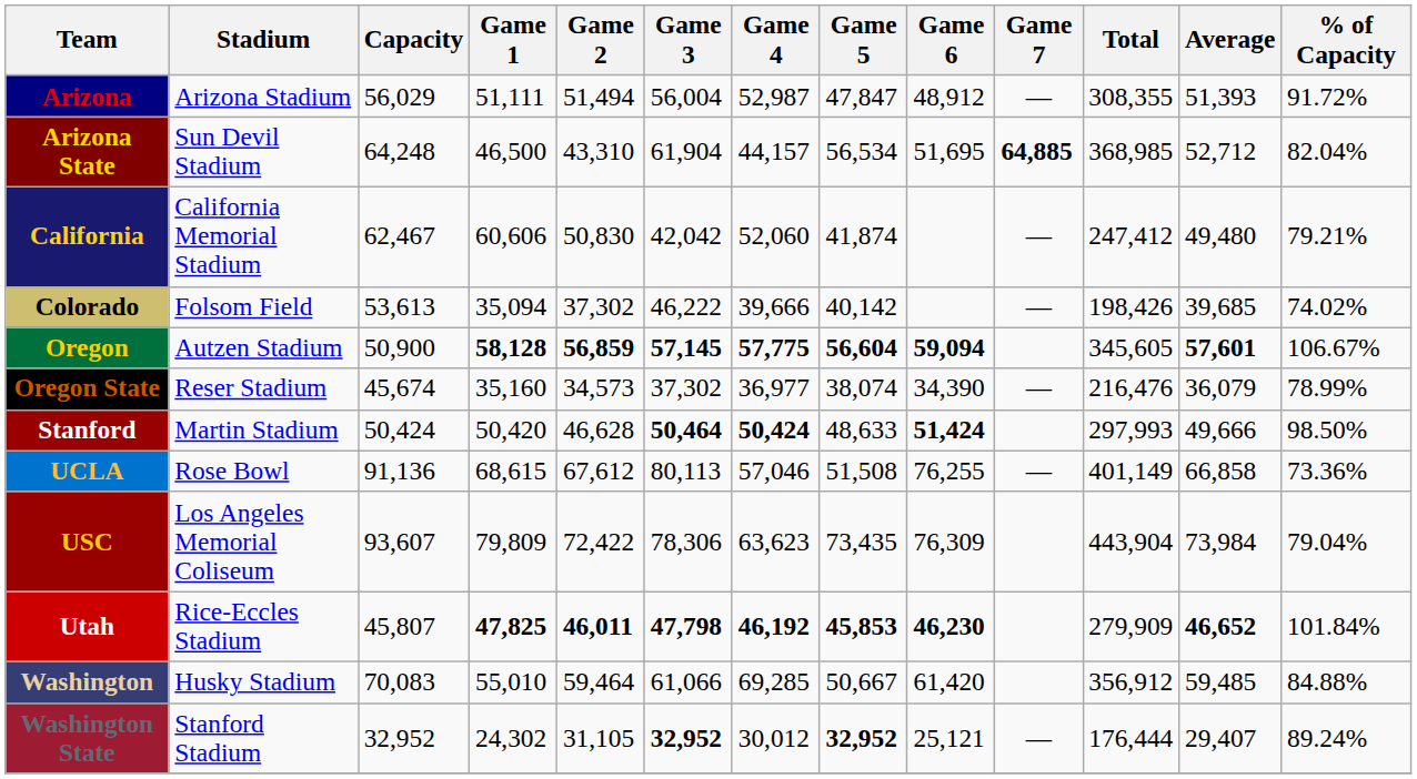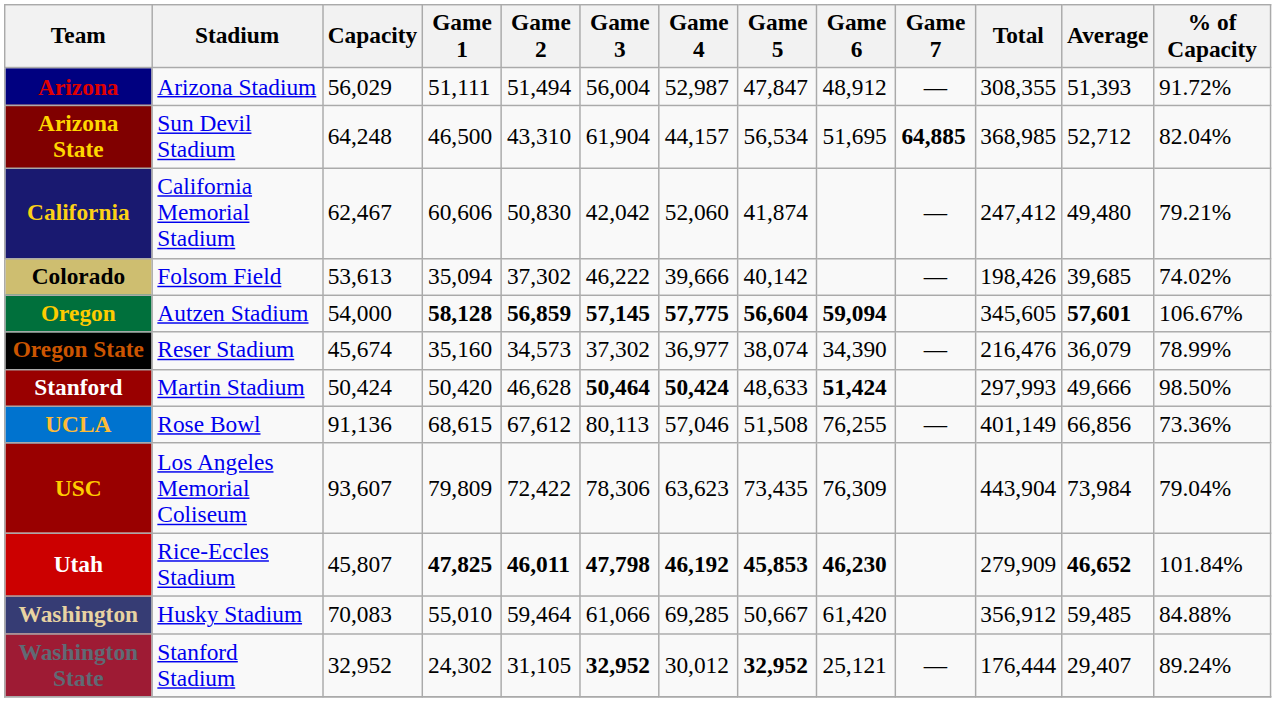 <table class="wikitable">
 <tr>
 <th>Team</th>
 <th>Stadium</th>
 <th>Capacity</th>
 <th>Game 1</th>
 <th>Game 2</th>
 <th>Game 3</th>
 <th>Game 4</th>
 <th>Game 5</th>
 <th>Game 6</th>
 <th>Game 7</th>
 <th>Total</th>
 <th>Average</th>
 <th>% of Capacity</th>
 </tr>
 <tr>
 <th style="background:#000080; color:#e00000;">Arizona</th>
 <td><a href='#'>Arizona Stadium</a></td>
 <td>56,029</td>
 <td>51,111</td>
 <td>51,494</td>
 <td>56,004</td>
 <td>52,987</td>
 <td>47,847</td>
 <td>48,912</td>
 <td align="center">—</td>
 <td>308,355</td>
 <td>51,393</td>
 <td>91.72%</td>
 </tr>
 <tr>
 <th style="background:#800000; color:#FFD700;">Arizona State</th>
 <td><a href='#'>Sun Devil Stadium</a></td>
 <td>64,248</td>
 <td>46,500</td>
 <td>43,310</td>
 <td>61,904</td>
 <td>44,157</td>
 <td>56,534</td>
 <td>51,695</td>
 <td><strong>64,885</strong></td>
 <td>368,985</td>
 <td>52,712</td>
 <td>82.04%</td>
 </tr>
 <tr>
 <th style="background:#191970; color:#FCD116;">California</th>
 <td><a href='#'>California Memorial Stadium</a></td>
 <td>62,467</td>
 <td>60,606</td>
 <td>50,830</td>
 <td>42,042</td>
 <td>52,060</td>
 <td>41,874</td>
 <td></td>
 <td align="center">—</td>
 <td>247,412</td>
 <td>49,480</td>
 <td>79.21%</td>
 </tr>
 <tr>
 <th style="background:#CEBE70; color:#000000;">Colorado</th>
 <td><a href='#'>Folsom Field</a></td>
 <td>53,613</td>
 <td>35,094</td>
 <td>37,302</td>
 <td>46,222</td>
 <td>39,666</td>
 <td>40,142</td>
 <td></td>
 <td align="center">—</td>
 <td>198,426</td>
 <td>39,685</td>
 <td>74.02%</td>
 </tr>
 <tr>
 <th style="background:#00703C; color:#FFCC00;">Oregon</th>
 <td><a href='#'>Autzen Stadium</a></td>
-<td>50,900</td>
+<td>54,000</td>
 <td><strong>58,128</strong></td>
 <td><strong>56,859</strong></td>
 <td><strong>57,145</strong></td>
 <td><strong>57,775</strong></td>
 <td><strong>56,604</strong></td>
 <td><strong>59,094</strong></td>
 <td></td>
 <td>345,605</td>
 <td><strong>57,601</strong></td>
 <td>106.67%</td>
 </tr>
 <tr>
 <th style="background:#000000; color:#CC5500;">Oregon State</th>
 <td><a href='#'>Reser Stadium</a></td>
 <td>45,674</td>
 <td>35,160</td>
 <td>34,573</td>
 <td>37,302</td>
 <td>36,977</td>
 <td>38,074</td>
 <td>34,390</td>
 <td align="center">—</td>
 <td>216,476</td>
 <td>36,079</td>
 <td>78.99%</td>
 </tr>
 <tr>
 <th style="background:#990000; color:#FFFFFF;">Stanford</th>
 <td><a href='#'>Martin Stadium</a></td>
 <td>50,424</td>
 <td>50,420</td>
 <td>46,628</td>
 <td><strong>50,464</strong></td>
 <td><strong>50,424</strong></td>
 <td>48,633</td>
 <td><strong>51,424</strong></td>
 <td></td>
 <td>297,993</td>
 <td>49,666</td>
 <td>98.50%</td>
 </tr>
 <tr>
 <th style="background:#0073CF; color:#FEBB36;">UCLA</th>
 <td><a href='#'>Rose Bowl</a></td>
 <td>91,136</td>
 <td>68,615</td>
 <td>67,612</td>
 <td>80,113</td>
 <td>57,046</td>
 <td>51,508</td>
 <td>76,255</td>
 <td align="center">—</td>
 <td>401,149</td>
-<td>66,858</td>
+<td>66,856</td>
 <td>73.36%</td>
 </tr>
 <tr>
 <th style="background:#990000; color:#FFCC00;">USC</th>
 <td><a href='#'>Los Angeles Memorial Coliseum</a></td>
 <td>93,607</td>
 <td>79,809</td>
 <td>72,422</td>
 <td>78,306</td>
 <td>63,623</td>
 <td>73,435</td>
 <td>76,309</td>
 <td></td>
 <td>443,904</td>
 <td>73,984</td>
 <td>79.04%</td>
 </tr>
 <tr>
 <th style="background:#CC0000; color:#FFFFFF;">Utah</th>
 <td><a href='#'>Rice-Eccles Stadium</a></td>
 <td>45,807</td>
 <td><strong>47,825</strong></td>
 <td><strong>46,011</strong></td>
 <td><strong>47,798</strong></td>
 <td><strong>46,192</strong></td>
 <td><strong>45,853</strong></td>
 <td><strong>46,230</strong></td>
 <td></td>
 <td>279,909</td>
 <td><strong>46,652</strong></td>
 <td>101.84%</td>
 </tr>
 <tr>
 <th style="background:#363c74; color:#e8d3a2;">Washington</th>
 <td><a href='#'>Husky Stadium</a></td>
 <td>70,083</td>
 <td>55,010</td>
 <td>59,464</td>
 <td>61,066</td>
 <td>69,285</td>
 <td>50,667</td>
 <td>61,420</td>
 <td></td>
 <td>356,912</td>
 <td>59,485</td>
 <td>84.88%</td>
 </tr>
 <tr>
 <th style="background:#9e1b34; color:#606a74;"><strong>Washington State</strong></th>
 <td><a href='#'>Stanford Stadium</a></td>
 <td>32,952</td>
 <td>24,302</td>
 <td>31,105</td>
 <td><strong>32,952</strong></td>
 <td>30,012</td>
 <td><strong>32,952</strong></td>
 <td>25,121</td>
 <td align="center">—</td>
 <td>176,444</td>
 <td>29,407</td>
 <td>89.24%</td>
 </tr>
 <tr>
 </tr>
 </table>
